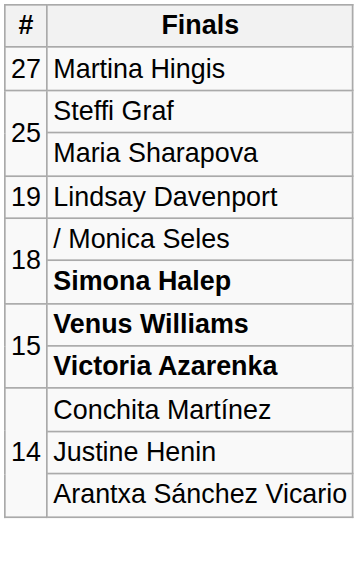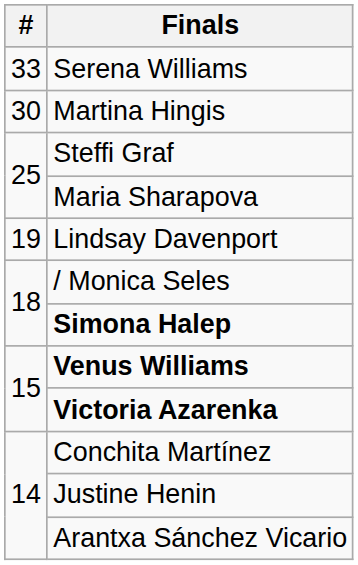 <table class="wikitable">
 <tr>
 <th>#</th>
 <th>Finals</th>
 </tr>
 <tr>
-<td>27</td>
+<td>33</td>
+<td> Serena Williams</td>
+</tr>
+<tr>
+<td>30</td>
 <td> Martina Hingis</td>
 </tr>
 <tr>
 <td rowspan=2>25</td>
 <td> Steffi Graf</td>
 </tr>
 <tr>
 <td> Maria Sharapova</td>
 </tr>
 <tr>
 <td>19</td>
 <td> Lindsay Davenport</td>
 </tr>
 <tr>
 <td rowspan=2>18</td>
 <td>/ Monica Seles</td>
 </tr>
 <tr>
 <td> <strong>Simona Halep</strong></td>
 </tr>
 <tr>
 <td rowspan=2>15</td>
 <td> <strong>Venus Williams</strong></td>
 </tr>
 <tr>
 <td> <strong>Victoria Azarenka</strong></td>
 </tr>
 <tr>
 <td rowspan=3>14</td>
 <td> Conchita Martínez</td>
 </tr>
 <tr>
 <td> Justine Henin</td>
 </tr>
 <tr>
 <td> Arantxa Sánchez Vicario</td>
 </tr>
 </table>
